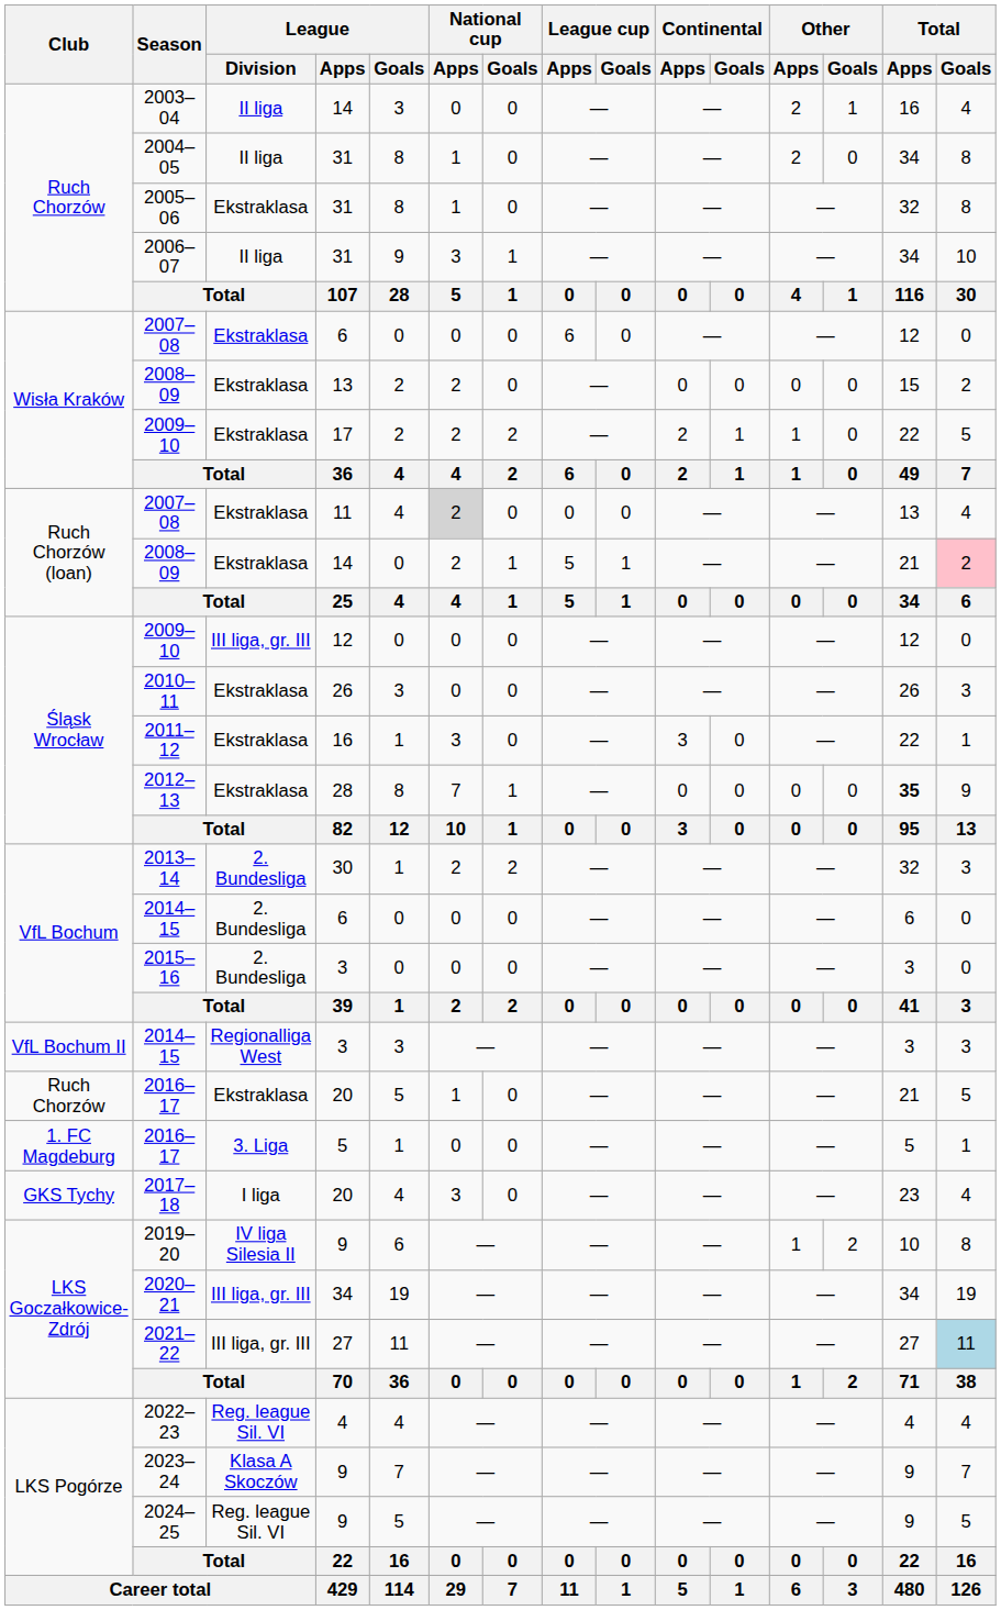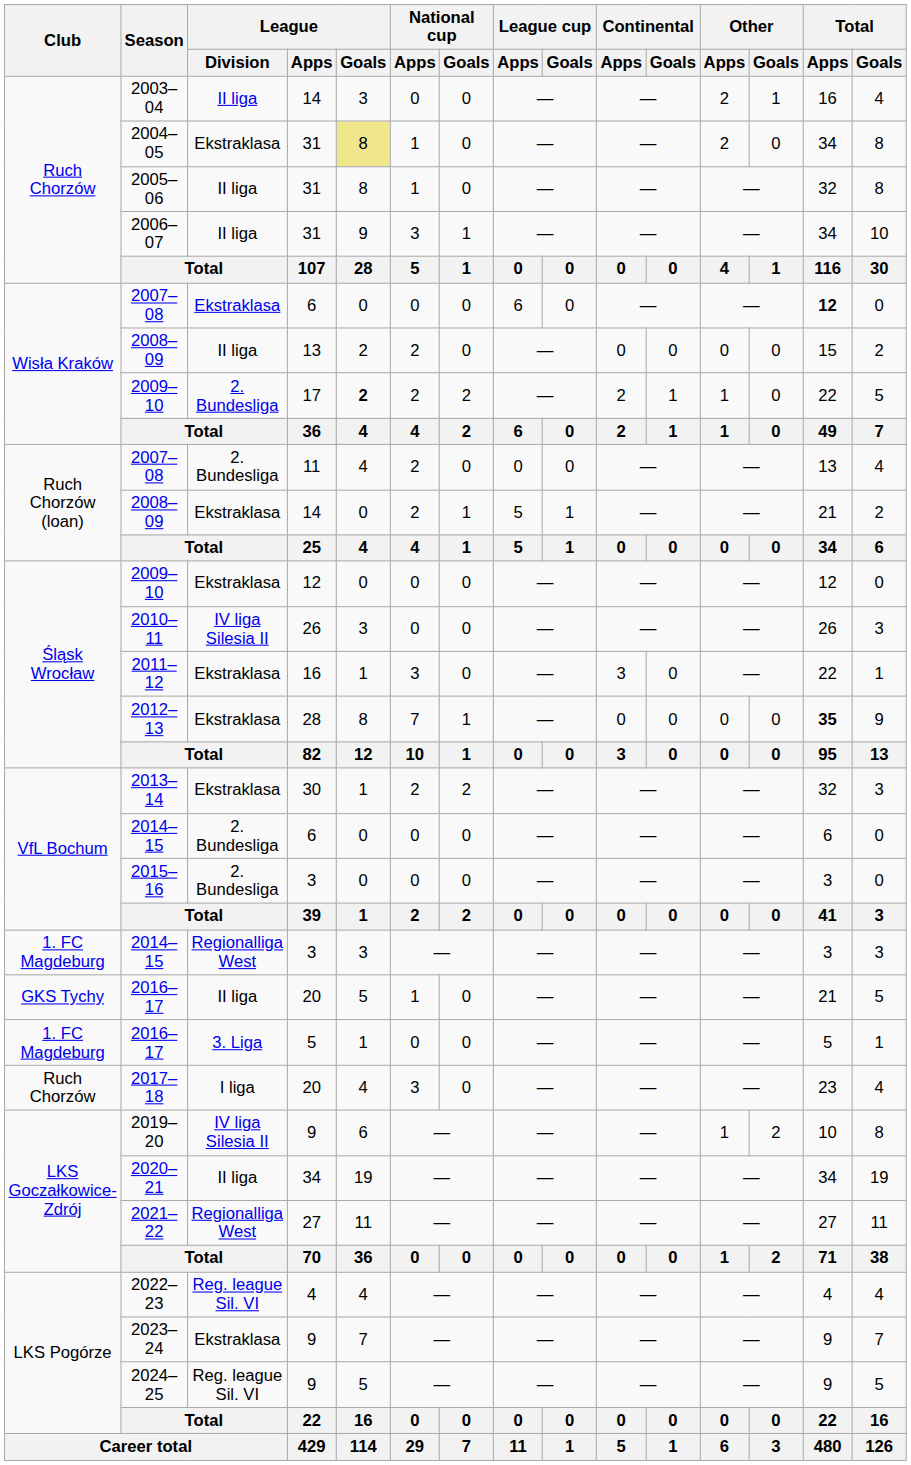 <table class="wikitable" style="text-align:center">
 <tr>
 <th rowspan="2">Club</th>
 <th rowspan="2">Season</th>
 <th colspan="3">League</th>
 <th colspan="2">National cup</th>
 <th colspan="2">League cup</th>
 <th colspan="2">Continental</th>
 <th colspan="2">Other</th>
 <th colspan="2">Total</th>
 </tr>
 <tr>
 <th>Division</th>
 <th>Apps</th>
 <th>Goals</th>
 <th>Apps</th>
 <th>Goals</th>
 <th>Apps</th>
 <th>Goals</th>
 <th>Apps</th>
 <th>Goals</th>
 <th>Apps</th>
 <th>Goals</th>
 <th>Apps</th>
 <th>Goals</th>
 </tr>
 <tr>
 <td rowspan="5"><a href='#'>Ruch Chorzów</a></td>
 <td>2003–04</td>
 <td><a href='#'>II liga</a></td>
 <td>14</td>
 <td>3</td>
 <td>0</td>
 <td>0</td>
 <td colspan="2">—</td>
 <td colspan="2">—</td>
 <td>2</td>
 <td>1</td>
 <td>16</td>
 <td>4</td>
 </tr>
 <tr>
 <td>2004–05</td>
-<td>II liga</td>
+<td>Ekstraklasa</td>
 <td>31</td>
-<td>8</td>
+<td style="background: khaki;">8</td>
 <td>1</td>
 <td>0</td>
 <td colspan="2">—</td>
 <td colspan="2">—</td>
 <td>2</td>
 <td>0</td>
 <td>34</td>
 <td>8</td>
 </tr>
 <tr>
 <td>2005–06</td>
-<td>Ekstraklasa</td>
+<td>II liga</td>
 <td>31</td>
 <td>8</td>
 <td>1</td>
 <td>0</td>
 <td colspan="2">—</td>
 <td colspan="2">—</td>
 <td colspan="2">—</td>
 <td>32</td>
 <td>8</td>
 </tr>
 <tr>
 <td>2006–07</td>
 <td>II liga</td>
 <td>31</td>
 <td>9</td>
 <td>3</td>
 <td>1</td>
 <td colspan="2">—</td>
 <td colspan="2">—</td>
 <td colspan="2">—</td>
 <td>34</td>
 <td>10</td>
 </tr>
 <tr>
 <th colspan="2">Total</th>
 <th>107</th>
 <th>28</th>
 <th>5</th>
 <th>1</th>
 <th>0</th>
 <th>0</th>
 <th>0</th>
 <th>0</th>
 <th>4</th>
 <th>1</th>
 <th>116</th>
 <th>30</th>
 </tr>
 <tr>
 <td rowspan="4"><a href='#'>Wisła Kraków</a></td>
 <td><a href='#'>2007–08</a></td>
 <td><a href='#'>Ekstraklasa</a></td>
 <td>6</td>
 <td>0</td>
 <td>0</td>
 <td>0</td>
 <td>6</td>
 <td>0</td>
 <td colspan="2">—</td>
 <td colspan="2">—</td>
-<td>12</td>
+<td><strong>12</strong></td>
 <td>0</td>
 </tr>
 <tr>
 <td><a href='#'>2008–09</a></td>
-<td>Ekstraklasa</td>
+<td>II liga</td>
 <td>13</td>
 <td>2</td>
 <td>2</td>
 <td>0</td>
 <td colspan="2">—</td>
 <td>0</td>
 <td>0</td>
 <td>0</td>
 <td>0</td>
 <td>15</td>
 <td>2</td>
 </tr>
 <tr>
 <td><a href='#'>2009–10</a></td>
-<td>Ekstraklasa</td>
+<td><a href='#'>2. Bundesliga</a></td>
 <td>17</td>
-<td>2</td>
+<td><strong>2</strong></td>
 <td>2</td>
 <td>2</td>
 <td colspan="2">—</td>
 <td>2</td>
 <td>1</td>
 <td>1</td>
 <td>0</td>
 <td>22</td>
 <td>5</td>
 </tr>
 <tr>
 <th colspan="2">Total</th>
 <th>36</th>
 <th>4</th>
 <th>4</th>
 <th>2</th>
 <th>6</th>
 <th>0</th>
 <th>2</th>
 <th>1</th>
 <th>1</th>
 <th>0</th>
 <th>49</th>
 <th>7</th>
 </tr>
 <tr>
 <td rowspan="3">Ruch Chorzów (loan)</td>
 <td><a href='#'>2007–08</a></td>
-<td>Ekstraklasa</td>
+<td>2. Bundesliga</td>
 <td>11</td>
 <td>4</td>
-<td style="background: lightgrey;">2</td>
+<td>2</td>
 <td>0</td>
 <td>0</td>
 <td>0</td>
 <td colspan="2">—</td>
 <td colspan="2">—</td>
 <td>13</td>
 <td>4</td>
 </tr>
 <tr>
 <td><a href='#'>2008–09</a></td>
 <td>Ekstraklasa</td>
 <td>14</td>
 <td>0</td>
 <td>2</td>
 <td>1</td>
 <td>5</td>
 <td>1</td>
 <td colspan="2">—</td>
 <td colspan="2">—</td>
 <td>21</td>
-<td style="background: pink;">2</td>
+<td>2</td>
 </tr>
 <tr>
 <th colspan="2">Total</th>
 <th>25</th>
 <th>4</th>
 <th>4</th>
 <th>1</th>
 <th>5</th>
 <th>1</th>
 <th>0</th>
 <th>0</th>
 <th>0</th>
 <th>0</th>
 <th>34</th>
 <th>6</th>
 </tr>
 <tr>
 <td rowspan="5"><a href='#'>Śląsk Wrocław</a></td>
 <td><a href='#'>2009–10</a></td>
-<td><a href='#'>III liga, gr. III</a></td>
+<td>Ekstraklasa</td>
 <td>12</td>
 <td>0</td>
 <td>0</td>
 <td>0</td>
 <td colspan="2">—</td>
 <td colspan="2">—</td>
 <td colspan="2">—</td>
 <td>12</td>
 <td>0</td>
 </tr>
 <tr>
 <td><a href='#'>2010–11</a></td>
-<td>Ekstraklasa</td>
+<td><a href='#'>IV liga Silesia II</a></td>
 <td>26</td>
 <td>3</td>
 <td>0</td>
 <td>0</td>
 <td colspan="2">—</td>
 <td colspan="2">—</td>
 <td colspan="2">—</td>
 <td>26</td>
 <td>3</td>
 </tr>
 <tr>
 <td><a href='#'>2011–12</a></td>
 <td>Ekstraklasa</td>
 <td>16</td>
 <td>1</td>
 <td>3</td>
 <td>0</td>
 <td colspan="2">—</td>
 <td>3</td>
 <td>0</td>
 <td colspan="2">—</td>
 <td>22</td>
 <td>1</td>
 </tr>
 <tr>
 <td><a href='#'>2012–13</a></td>
 <td>Ekstraklasa</td>
 <td>28</td>
 <td>8</td>
 <td>7</td>
 <td>1</td>
 <td colspan="2">—</td>
 <td>0</td>
 <td>0</td>
 <td>0</td>
 <td>0</td>
 <td><strong>35</strong></td>
 <td>9</td>
 </tr>
 <tr>
 <th colspan="2">Total</th>
 <th>82</th>
 <th>12</th>
 <th>10</th>
 <th>1</th>
 <th>0</th>
 <th>0</th>
 <th>3</th>
 <th>0</th>
 <th>0</th>
 <th>0</th>
 <th>95</th>
 <th>13</th>
 </tr>
 <tr>
 <td rowspan="4"><a href='#'>VfL Bochum</a></td>
 <td><a href='#'>2013–14</a></td>
-<td><a href='#'>2. Bundesliga</a></td>
+<td>Ekstraklasa</td>
 <td>30</td>
 <td>1</td>
 <td>2</td>
 <td>2</td>
 <td colspan="2">—</td>
 <td colspan="2">—</td>
 <td colspan="2">—</td>
 <td>32</td>
 <td>3</td>
 </tr>
 <tr>
 <td><a href='#'>2014–15</a></td>
 <td>2. Bundesliga</td>
 <td>6</td>
 <td>0</td>
 <td>0</td>
 <td>0</td>
 <td colspan="2">—</td>
 <td colspan="2">—</td>
 <td colspan="2">—</td>
 <td>6</td>
 <td>0</td>
 </tr>
 <tr>
 <td><a href='#'>2015–16</a></td>
 <td>2. Bundesliga</td>
 <td>3</td>
 <td>0</td>
 <td>0</td>
 <td>0</td>
 <td colspan="2">—</td>
 <td colspan="2">—</td>
 <td colspan="2">—</td>
 <td>3</td>
 <td>0</td>
 </tr>
 <tr>
 <th colspan="2">Total</th>
 <th>39</th>
 <th>1</th>
 <th>2</th>
 <th>2</th>
 <th>0</th>
 <th>0</th>
 <th>0</th>
 <th>0</th>
 <th>0</th>
 <th>0</th>
 <th>41</th>
 <th>3</th>
 </tr>
 <tr>
-<td><a href='#'>VfL Bochum II</a></td>
+<td><a href='#'>1. FC Magdeburg</a></td>
 <td><a href='#'>2014–15</a></td>
 <td><a href='#'>Regionalliga West</a></td>
 <td>3</td>
 <td>3</td>
 <td colspan="2">—</td>
 <td colspan="2">—</td>
 <td colspan="2">—</td>
 <td colspan="2">—</td>
 <td>3</td>
 <td>3</td>
 </tr>
 <tr>
-<td>Ruch Chorzów</td>
+<td><a href='#'>GKS Tychy</a></td>
 <td><a href='#'>2016–17</a></td>
-<td>Ekstraklasa</td>
+<td>II liga</td>
 <td>20</td>
 <td>5</td>
 <td>1</td>
 <td>0</td>
 <td colspan="2">—</td>
 <td colspan="2">—</td>
 <td colspan="2">—</td>
 <td>21</td>
 <td>5</td>
 </tr>
 <tr>
 <td><a href='#'>1. FC Magdeburg</a></td>
 <td><a href='#'>2016–17</a></td>
 <td><a href='#'>3. Liga</a></td>
 <td>5</td>
 <td>1</td>
 <td>0</td>
 <td>0</td>
 <td colspan="2">—</td>
 <td colspan="2">—</td>
 <td colspan="2">—</td>
 <td>5</td>
 <td>1</td>
 </tr>
 <tr>
-<td><a href='#'>GKS Tychy</a></td>
+<td>Ruch Chorzów</td>
 <td><a href='#'>2017–18</a></td>
 <td>I liga</td>
 <td>20</td>
 <td>4</td>
 <td>3</td>
 <td>0</td>
 <td colspan="2">—</td>
 <td colspan="2">—</td>
 <td colspan="2">—</td>
 <td>23</td>
 <td>4</td>
 </tr>
 <tr>
 <td rowspan="4"><a href='#'>LKS Goczałkowice-Zdrój</a></td>
 <td>2019–20</td>
 <td><a href='#'>IV liga Silesia II</a></td>
 <td>9</td>
 <td>6</td>
 <td colspan="2">—</td>
 <td colspan="2">—</td>
 <td colspan="2">—</td>
 <td>1</td>
 <td>2</td>
 <td>10</td>
 <td>8</td>
 </tr>
 <tr>
 <td><a href='#'>2020–21</a></td>
-<td><a href='#'>III liga, gr. III</a></td>
+<td>II liga</td>
 <td>34</td>
 <td>19</td>
 <td colspan="2">—</td>
 <td colspan="2">—</td>
 <td colspan="2">—</td>
 <td colspan="2">—</td>
 <td>34</td>
 <td>19</td>
 </tr>
 <tr>
 <td><a href='#'>2021–22</a></td>
-<td>III liga, gr. III</td>
+<td><a href='#'>Regionalliga West</a></td>
 <td>27</td>
 <td>11</td>
 <td colspan="2">—</td>
 <td colspan="2">—</td>
 <td colspan="2">—</td>
 <td colspan="2">—</td>
 <td>27</td>
-<td style="background: lightblue;">11</td>
+<td>11</td>
 </tr>
 <tr>
 <th colspan="2">Total</th>
 <th>70</th>
 <th>36</th>
 <th>0</th>
 <th>0</th>
 <th>0</th>
 <th>0</th>
 <th>0</th>
 <th>0</th>
 <th>1</th>
 <th>2</th>
 <th>71</th>
 <th>38</th>
 </tr>
 <tr>
 <td rowspan="4">LKS Pogórze</td>
 <td>2022–23</td>
 <td><a href='#'>Reg. league Sil. VI</a></td>
 <td>4</td>
 <td>4</td>
 <td colspan="2">—</td>
 <td colspan="2">—</td>
 <td colspan="2">—</td>
 <td colspan="2">—</td>
 <td>4</td>
 <td>4</td>
 </tr>
 <tr>
 <td>2023–24</td>
-<td><a href='#'>Klasa A Skoczów</a></td>
+<td>Ekstraklasa</td>
 <td>9</td>
 <td>7</td>
 <td colspan="2">—</td>
 <td colspan="2">—</td>
 <td colspan="2">—</td>
 <td colspan="2">—</td>
 <td>9</td>
 <td>7</td>
 </tr>
 <tr>
 <td>2024–25</td>
 <td>Reg. league Sil. VI</td>
 <td>9</td>
 <td>5</td>
 <td colspan="2">—</td>
 <td colspan="2">—</td>
 <td colspan="2">—</td>
 <td colspan="2">—</td>
 <td>9</td>
 <td>5</td>
 </tr>
 <tr>
 <th colspan="2">Total</th>
 <th>22</th>
 <th>16</th>
 <th>0</th>
 <th>0</th>
 <th>0</th>
 <th>0</th>
 <th>0</th>
 <th>0</th>
 <th>0</th>
 <th>0</th>
 <th>22</th>
 <th>16</th>
 </tr>
 <tr>
 <th colspan="3">Career total</th>
 <th>429</th>
 <th>114</th>
 <th>29</th>
 <th>7</th>
 <th>11</th>
 <th>1</th>
 <th>5</th>
 <th>1</th>
 <th>6</th>
 <th>3</th>
 <th>480</th>
 <th>126</th>
 </tr>
 </table>
